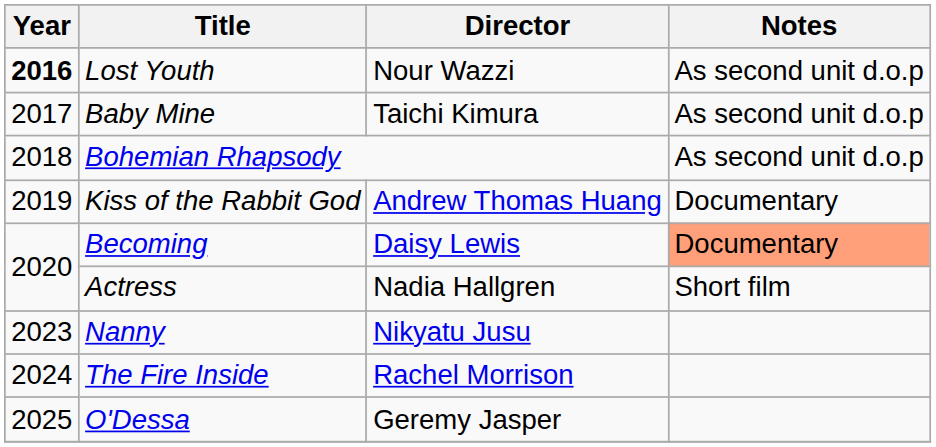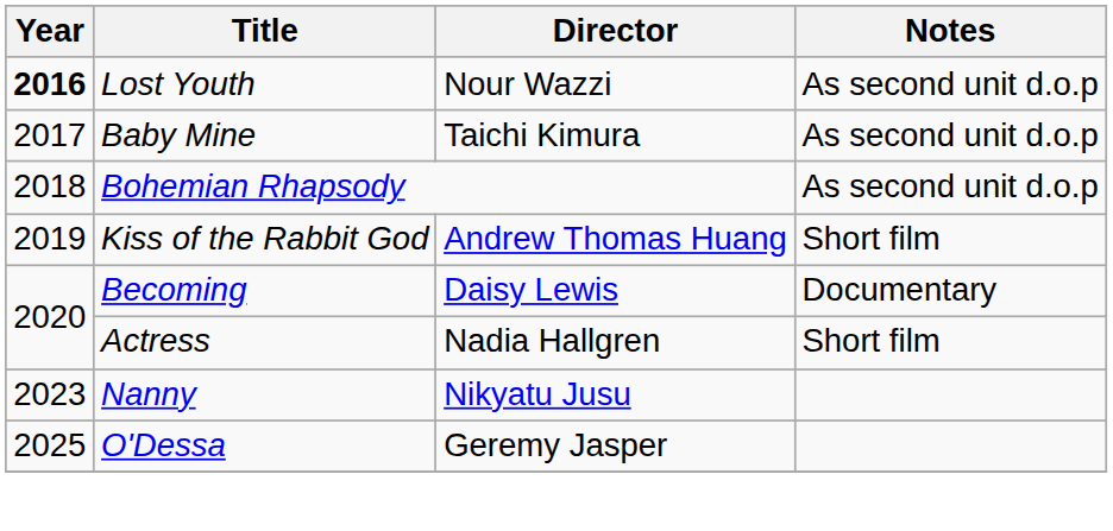 <table class="wikitable">
 <tr>
 <th>Year</th>
 <th>Title</th>
 <th>Director</th>
 <th>Notes</th>
 </tr>
 <tr>
 <td><strong>2016</strong></td>
 <td><em>Lost Youth</em></td>
 <td>Nour Wazzi</td>
 <td>As second unit d.o.p</td>
 </tr>
 <tr>
 <td>2017</td>
 <td><em>Baby Mine</em></td>
 <td>Taichi Kimura</td>
 <td>As second unit d.o.p</td>
 </tr>
 <tr>
 <td>2018</td>
 <td colspan="2"><em><a href='#'>Bohemian Rhapsody</a></em></td>
 <td>As second unit d.o.p</td>
 </tr>
 <tr>
 <td>2019</td>
 <td><em>Kiss of the Rabbit God</em></td>
 <td><a href='#'>Andrew Thomas Huang</a></td>
-<td>Documentary</td>
+<td>Short film</td>
 </tr>
 <tr>
 <td rowspan="2">2020</td>
 <td><em><a href='#'>Becoming</a></em></td>
 <td><a href='#'>Daisy Lewis</a></td>
-<td style="background: lightsalmon;">Documentary</td>
+<td>Documentary</td>
 </tr>
 <tr>
 <td><em>Actress</em></td>
 <td>Nadia Hallgren</td>
 <td>Short film</td>
 </tr>
 <tr>
 <td>2023</td>
 <td><em><a href='#'>Nanny</a></em></td>
 <td><a href='#'>Nikyatu Jusu</a></td>
 <td></td>
 </tr>
 <tr>
-<td>2024</td>
-<td><em><a href='#'>The Fire Inside</a></em></td>
-<td><a href='#'>Rachel Morrison</a></td>
-<td></td>
-</tr>
-<tr>
 <td>2025</td>
 <td><em><a href='#'>O'Dessa</a></em></td>
 <td>Geremy Jasper</td>
 <td></td>
 </tr>
 <tr>
 </tr>
 </table>
